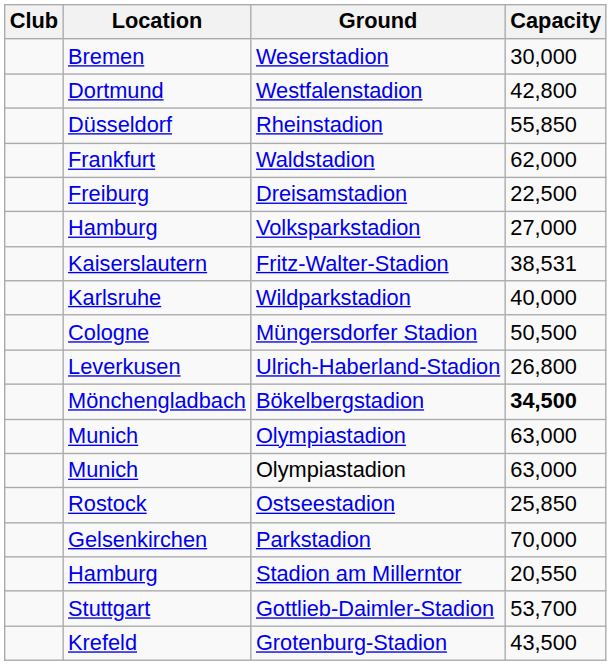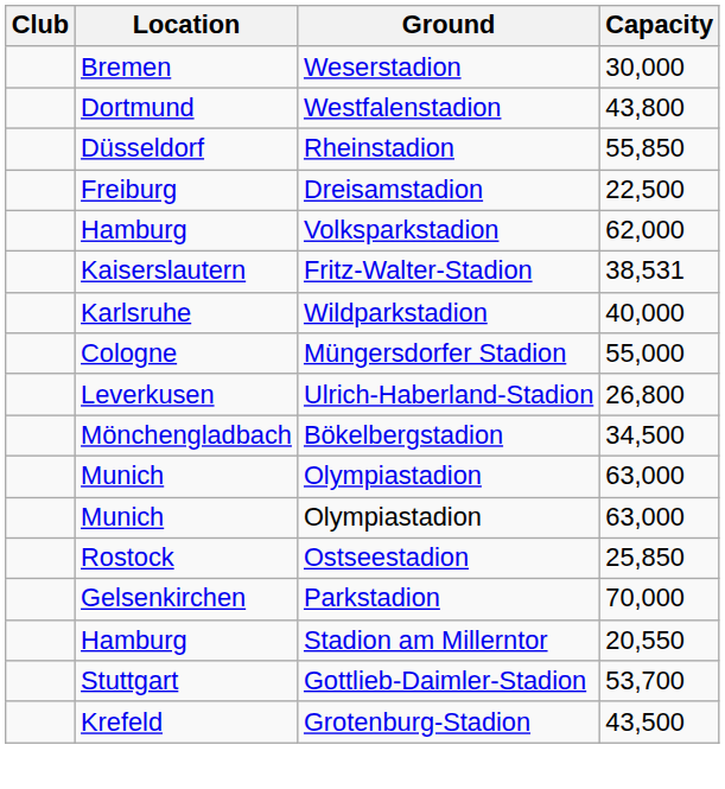 <table class="wikitable sortable">
 <tr>
 <th>Club</th>
 <th>Location</th>
 <th>Ground</th>
 <th>Capacity</th>
 </tr>
 <tr>
 <td></td>
 <td><a href='#'>Bremen</a></td>
 <td><a href='#'>Weserstadion</a></td>
 <td>30,000</td>
 </tr>
 <tr>
 <td></td>
 <td><a href='#'>Dortmund</a></td>
 <td><a href='#'>Westfalenstadion</a></td>
-<td>42,800</td>
+<td>43,800</td>
 </tr>
 <tr>
 <td></td>
 <td><a href='#'>Düsseldorf</a></td>
 <td><a href='#'>Rheinstadion</a></td>
 <td>55,850</td>
-</tr>
-<tr>
-<td></td>
-<td><a href='#'>Frankfurt</a></td>
-<td><a href='#'>Waldstadion</a></td>
-<td>62,000</td>
 </tr>
 <tr>
 <td></td>
 <td><a href='#'>Freiburg</a></td>
 <td><a href='#'>Dreisamstadion</a></td>
 <td>22,500</td>
 </tr>
 <tr>
 <td></td>
 <td><a href='#'>Hamburg</a></td>
 <td><a href='#'>Volksparkstadion</a></td>
-<td>27,000</td>
+<td>62,000</td>
 </tr>
 <tr>
 <td></td>
 <td><a href='#'>Kaiserslautern</a></td>
 <td><a href='#'>Fritz-Walter-Stadion</a></td>
 <td>38,531</td>
 </tr>
 <tr>
 <td></td>
 <td><a href='#'>Karlsruhe</a></td>
 <td><a href='#'>Wildparkstadion</a></td>
 <td>40,000</td>
 </tr>
 <tr>
 <td></td>
 <td><a href='#'>Cologne</a></td>
 <td><a href='#'>Müngersdorfer Stadion</a></td>
-<td>50,500</td>
+<td>55,000</td>
 </tr>
 <tr>
 <td></td>
 <td><a href='#'>Leverkusen</a></td>
 <td><a href='#'>Ulrich-Haberland-Stadion</a></td>
 <td>26,800</td>
 </tr>
 <tr>
 <td></td>
 <td><a href='#'>Mönchengladbach</a></td>
 <td><a href='#'>Bökelbergstadion</a></td>
-<td><strong>34,500</strong></td>
+<td>34,500</td>
 </tr>
 <tr>
 <td></td>
 <td><a href='#'>Munich</a></td>
 <td><a href='#'>Olympiastadion</a></td>
 <td>63,000</td>
 </tr>
 <tr>
 <td></td>
 <td><a href='#'>Munich</a></td>
 <td>Olympiastadion</td>
 <td>63,000</td>
 </tr>
 <tr>
 <td></td>
 <td><a href='#'>Rostock</a></td>
 <td><a href='#'>Ostseestadion</a></td>
 <td>25,850</td>
 </tr>
 <tr>
 <td></td>
 <td><a href='#'>Gelsenkirchen</a></td>
 <td><a href='#'>Parkstadion</a></td>
 <td>70,000</td>
 </tr>
 <tr>
 <td></td>
 <td><a href='#'>Hamburg</a></td>
 <td><a href='#'>Stadion am Millerntor</a></td>
 <td>20,550</td>
 </tr>
 <tr>
 <td></td>
 <td><a href='#'>Stuttgart</a></td>
 <td><a href='#'>Gottlieb-Daimler-Stadion</a></td>
 <td>53,700</td>
 </tr>
 <tr>
 <td></td>
 <td><a href='#'>Krefeld</a></td>
 <td><a href='#'>Grotenburg-Stadion</a></td>
 <td>43,500</td>
 </tr>
 </table>
